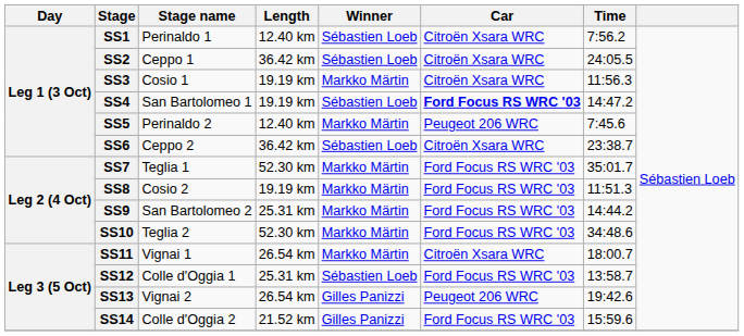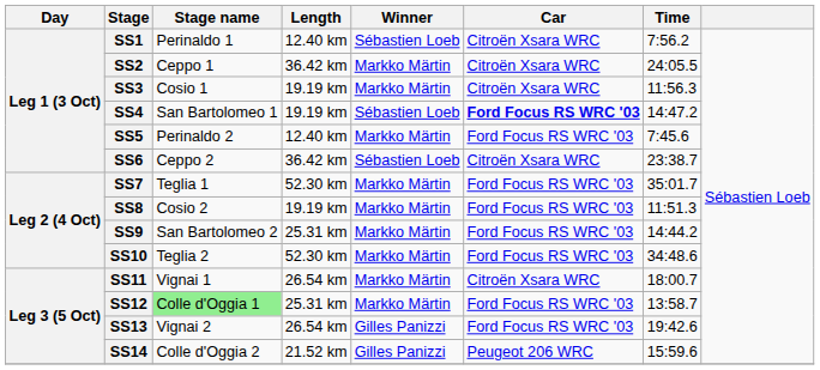 <table class="wikitable" style="font-size: 85%;">
 <tr>
 <th>Day</th>
 <th>Stage</th>
 <th>Stage name</th>
 <th>Length</th>
 <th>Winner</th>
 <th>Car</th>
 <th>Time</th>
 <th></th>
 </tr>
 <tr>
 <th rowspan="6">Leg 1 (3 Oct)</th>
 <th>SS1</th>
 <td>Perinaldo 1</td>
 <td align="center">12.40 km</td>
 <td> <a href='#'>Sébastien Loeb</a></td>
 <td><a href='#'>Citroën Xsara WRC</a></td>
 <td>7:56.2</td>
 <td rowspan="14"> <a href='#'>Sébastien Loeb</a></td>
 </tr>
 <tr>
 <th>SS2</th>
 <td>Ceppo 1</td>
 <td align="center">36.42 km</td>
-<td> <a href='#'>Sébastien Loeb</a></td>
+<td> <a href='#'>Markko Märtin</a></td>
 <td><a href='#'>Citroën Xsara WRC</a></td>
 <td>24:05.5</td>
 </tr>
 <tr>
 <th>SS3</th>
 <td>Cosio 1</td>
 <td align="center">19.19 km</td>
 <td> <a href='#'>Markko Märtin</a></td>
 <td><a href='#'>Citroën Xsara WRC</a></td>
 <td>11:56.3</td>
 </tr>
 <tr>
 <th>SS4</th>
 <td>San Bartolomeo 1</td>
 <td align="center">19.19 km</td>
 <td> <a href='#'>Sébastien Loeb</a></td>
 <td><strong><a href='#'>Ford Focus RS WRC '03</a></strong></td>
 <td>14:47.2</td>
 </tr>
 <tr>
 <th>SS5</th>
 <td>Perinaldo 2</td>
 <td align="center">12.40 km</td>
 <td> <a href='#'>Markko Märtin</a></td>
-<td><a href='#'>Peugeot 206 WRC</a></td>
+<td><a href='#'>Ford Focus RS WRC '03</a></td>
 <td>7:45.6</td>
 </tr>
 <tr>
 <th>SS6</th>
 <td>Ceppo 2</td>
 <td align="center">36.42 km</td>
 <td> <a href='#'>Sébastien Loeb</a></td>
 <td><a href='#'>Citroën Xsara WRC</a></td>
 <td>23:38.7</td>
 </tr>
 <tr>
 <th rowspan="4">Leg 2 (4 Oct)</th>
 <th>SS7</th>
 <td>Teglia 1</td>
 <td align="center">52.30 km</td>
 <td> <a href='#'>Markko Märtin</a></td>
 <td><a href='#'>Ford Focus RS WRC '03</a></td>
 <td>35:01.7</td>
 </tr>
 <tr>
 <th>SS8</th>
 <td>Cosio 2</td>
 <td align="center">19.19 km</td>
 <td> <a href='#'>Markko Märtin</a></td>
 <td><a href='#'>Ford Focus RS WRC '03</a></td>
 <td>11:51.3</td>
 </tr>
 <tr>
 <th>SS9</th>
 <td>San Bartolomeo 2</td>
 <td align="center">25.31 km</td>
 <td> <a href='#'>Markko Märtin</a></td>
 <td><a href='#'>Ford Focus RS WRC '03</a></td>
 <td>14:44.2</td>
 </tr>
 <tr>
 <th>SS10</th>
 <td>Teglia 2</td>
 <td align="center">52.30 km</td>
 <td> <a href='#'>Markko Märtin</a></td>
 <td><a href='#'>Ford Focus RS WRC '03</a></td>
 <td>34:48.6</td>
 </tr>
 <tr>
 <th rowspan="4">Leg 3 (5 Oct)</th>
 <th>SS11</th>
 <td>Vignai 1</td>
 <td align="center">26.54 km</td>
 <td> <a href='#'>Markko Märtin</a></td>
 <td><a href='#'>Citroën Xsara WRC</a></td>
 <td>18:00.7</td>
 </tr>
 <tr>
 <th>SS12</th>
-<td>Colle d'Oggia 1</td>
+<td style="background: lightgreen;">Colle d'Oggia 1</td>
 <td align="center">25.31 km</td>
-<td> <a href='#'>Sébastien Loeb</a></td>
+<td> <a href='#'>Markko Märtin</a></td>
 <td><a href='#'>Ford Focus RS WRC '03</a></td>
 <td>13:58.7</td>
 </tr>
 <tr>
 <th>SS13</th>
 <td>Vignai 2</td>
 <td align="center">26.54 km</td>
 <td> <a href='#'>Gilles Panizzi</a></td>
-<td><a href='#'>Peugeot 206 WRC</a></td>
+<td><a href='#'>Ford Focus RS WRC '03</a></td>
 <td>19:42.6</td>
 </tr>
 <tr>
 <th>SS14</th>
 <td>Colle d'Oggia 2</td>
 <td align="center">21.52 km</td>
 <td> <a href='#'>Gilles Panizzi</a></td>
-<td><a href='#'>Ford Focus RS WRC '03</a></td>
+<td><a href='#'>Peugeot 206 WRC</a></td>
 <td>15:59.6</td>
 </tr>
 <tr>
 </tr>
 </table>
